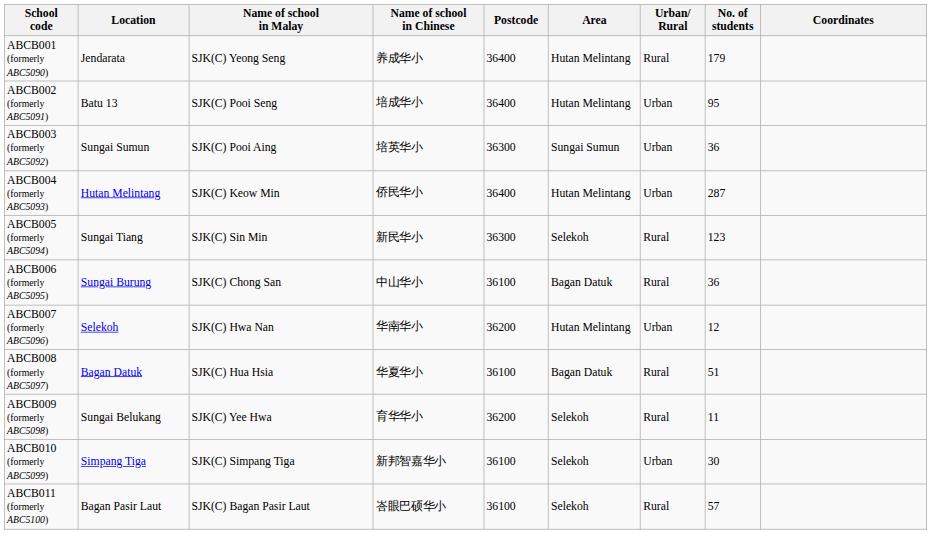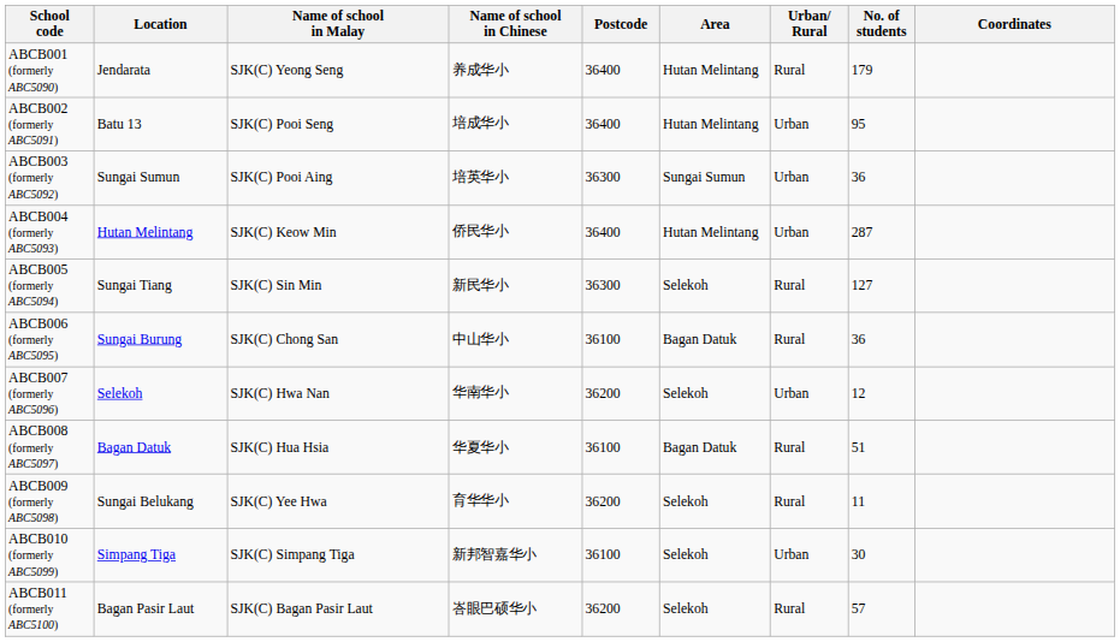 <table class="wikitable sortable" style="width:100%">
 <tr>
 <th style="width:8%">School<br>code</th>
 <th style="width:12%">Location</th>
 <th style="width:20%">Name of school<br>in Malay</th>
 <th style="width:12%">Name of school<br>in Chinese</th>
 <th style="width:7%">Postcode</th>
 <th style="width:10%">Area</th>
 <th style="width:7%">Urban/<br>Rural</th>
 <th style="width:6%">No. of<br>students</th>
 <th style="width:18% white-space: nowrap;">Coordinates</th>
 </tr>
 <tr>
 <td>ABCB001<br><small>(formerly <em>ABC5090</em>)</small></td>
 <td>Jendarata</td>
 <td>SJK(C) Yeong Seng</td>
 <td>养成华小</td>
 <td>36400</td>
 <td>Hutan Melintang</td>
 <td>Rural</td>
 <td>179</td>
 <td></td>
 </tr>
 <tr>
 <td>ABCB002<br><small>(formerly <em>ABC5091</em>)</small></td>
 <td>Batu 13</td>
 <td>SJK(C) Pooi Seng</td>
 <td>培成华小</td>
 <td>36400</td>
 <td>Hutan Melintang</td>
 <td>Urban</td>
 <td>95</td>
 <td></td>
 </tr>
 <tr>
 <td>ABCB003<br><small>(formerly <em>ABC5092</em>)</small></td>
 <td>Sungai Sumun</td>
 <td>SJK(C) Pooi Aing</td>
 <td>培英华小</td>
 <td>36300</td>
 <td>Sungai Sumun</td>
 <td>Urban</td>
 <td>36</td>
 <td></td>
 </tr>
 <tr>
 <td>ABCB004<br><small>(formerly <em>ABC5093</em>)</small></td>
 <td><a href='#'>Hutan Melintang</a></td>
 <td>SJK(C) Keow Min</td>
 <td>侨民华小</td>
 <td>36400</td>
 <td>Hutan Melintang</td>
 <td>Urban</td>
 <td>287</td>
 <td></td>
 </tr>
 <tr>
 <td>ABCB005<br><small>(formerly <em>ABC5094</em>)</small></td>
 <td>Sungai Tiang</td>
 <td>SJK(C) Sin Min</td>
 <td>新民华小</td>
 <td>36300</td>
 <td>Selekoh</td>
 <td>Rural</td>
-<td>123</td>
+<td>127</td>
 <td></td>
 </tr>
 <tr>
 <td>ABCB006<br><small>(formerly <em>ABC5095</em>)</small></td>
 <td><a href='#'>Sungai Burung</a></td>
 <td>SJK(C) Chong San</td>
 <td>中山华小</td>
 <td>36100</td>
 <td>Bagan Datuk</td>
 <td>Rural</td>
 <td>36</td>
 <td></td>
 </tr>
 <tr>
 <td>ABCB007<br><small>(formerly <em>ABC5096</em>)</small></td>
 <td><a href='#'>Selekoh</a></td>
 <td>SJK(C) Hwa Nan</td>
 <td>华南华小</td>
 <td>36200</td>
-<td>Hutan Melintang</td>
+<td>Selekoh</td>
 <td>Urban</td>
 <td>12</td>
 <td></td>
 </tr>
 <tr>
 <td>ABCB008<br><small>(formerly <em>ABC5097</em>)</small></td>
 <td><a href='#'>Bagan Datuk</a></td>
 <td>SJK(C) Hua Hsia</td>
 <td>华夏华小</td>
 <td>36100</td>
 <td>Bagan Datuk</td>
 <td>Rural</td>
 <td>51</td>
 <td></td>
 </tr>
 <tr>
 <td>ABCB009<br><small>(formerly <em>ABC5098</em>)</small></td>
 <td>Sungai Belukang</td>
 <td>SJK(C) Yee Hwa</td>
 <td>育华华小</td>
 <td>36200</td>
 <td>Selekoh</td>
 <td>Rural</td>
 <td>11</td>
 <td></td>
 </tr>
 <tr>
 <td>ABCB010<br><small>(formerly <em>ABC5099</em>)</small></td>
 <td><a href='#'>Simpang Tiga</a></td>
 <td>SJK(C) Simpang Tiga</td>
 <td>新邦智嘉华小</td>
 <td>36100</td>
 <td>Selekoh</td>
 <td>Urban</td>
 <td>30</td>
 <td></td>
 </tr>
 <tr>
 <td>ABCB011<br><small>(formerly <em>ABC5100</em>)</small></td>
 <td>Bagan Pasir Laut</td>
 <td>SJK(C) Bagan Pasir Laut</td>
 <td>峇眼巴硕华小</td>
-<td>36100</td>
+<td>36200</td>
 <td>Selekoh</td>
 <td>Rural</td>
 <td>57</td>
 <td></td>
 </tr>
 </table>
